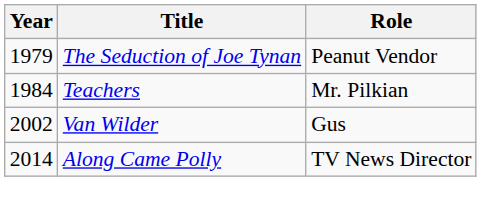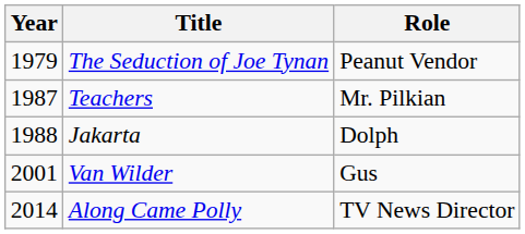 <table class="wikitable sortable">
 <tr>
 <th>Year</th>
 <th>Title</th>
 <th>Role</th>
 </tr>
 <tr>
 <td>1979</td>
 <td><em><a href='#'>The Seduction of Joe Tynan</a></em></td>
 <td>Peanut Vendor</td>
 </tr>
 <tr>
-<td>1984</td>
+<td>1987</td>
 <td><em><a href='#'>Teachers</a></em></td>
 <td>Mr. Pilkian</td>
 </tr>
 <tr>
-<td>2002</td>
+<td>1988</td>
+<td><em>Jakarta</em></td>
+<td>Dolph</td>
+</tr>
+<tr>
+<td>2001</td>
 <td><em><a href='#'>Van Wilder</a></em></td>
 <td>Gus</td>
 </tr>
 <tr>
 <td>2014</td>
 <td><em><a href='#'>Along Came Polly</a></em></td>
 <td>TV News Director</td>
 </tr>
 </table>
